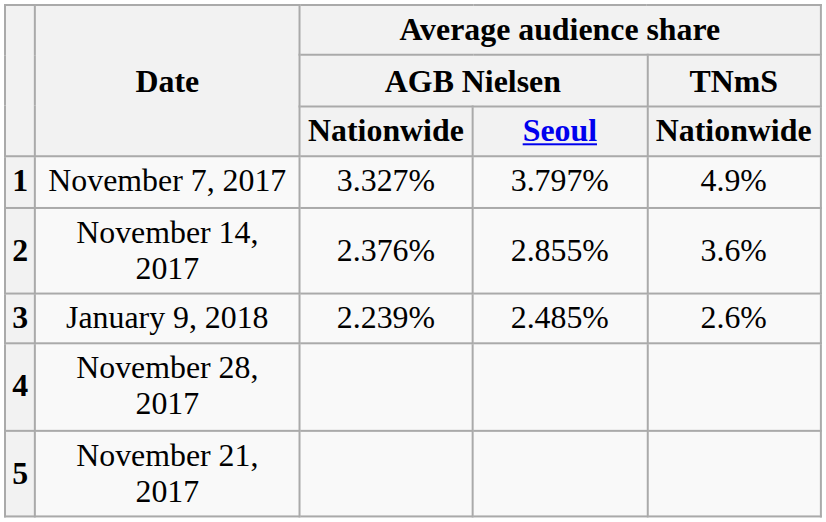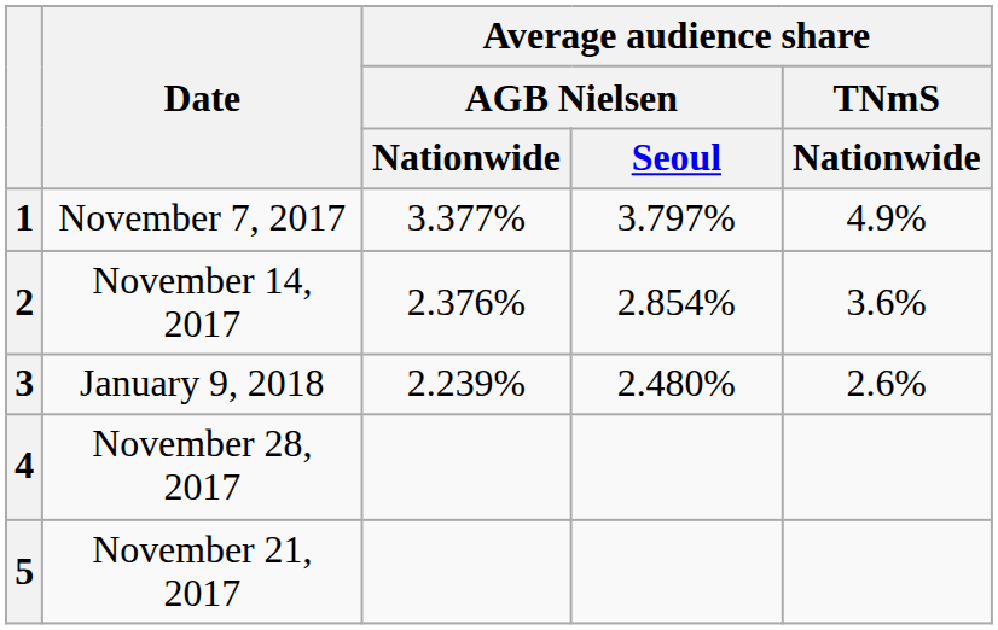 <table class="wikitable" style="text-align:center">
 <tr>
 <th rowspan="3"></th>
 <th rowspan="3" width="125">Date</th>
 <th colspan="3">Average audience share</th>
 </tr>
 <tr>
 <th colspan="2">AGB Nielsen</th>
 <th colspan="1">TNmS</th>
 </tr>
 <tr>
 <th width="80">Nationwide</th>
 <th width="80"><a href='#'>Seoul</a></th>
 <th width="80">Nationwide</th>
 </tr>
 <tr>
 <th>1</th>
 <td>November 7, 2017</td>
-<td>3.327%</td>
+<td>3.377%</td>
 <td>3.797%</td>
 <td>4.9%</td>
 </tr>
 <tr>
 <th>2</th>
 <td>November 14, 2017</td>
 <td>2.376%</td>
-<td>2.855%</td>
+<td>2.854%</td>
 <td>3.6%</td>
 </tr>
 <tr>
 <th>3</th>
 <td>January 9, 2018</td>
 <td>2.239%</td>
-<td>2.485%</td>
+<td>2.480%</td>
 <td>2.6%</td>
 </tr>
 <tr>
 <th>4</th>
 <td>November 28, 2017</td>
 <td></td>
 <td></td>
 <td></td>
 </tr>
 <tr>
 <th>5</th>
 <td>November 21, 2017</td>
 <td></td>
 <td></td>
 <td></td>
 </tr>
 </table>
